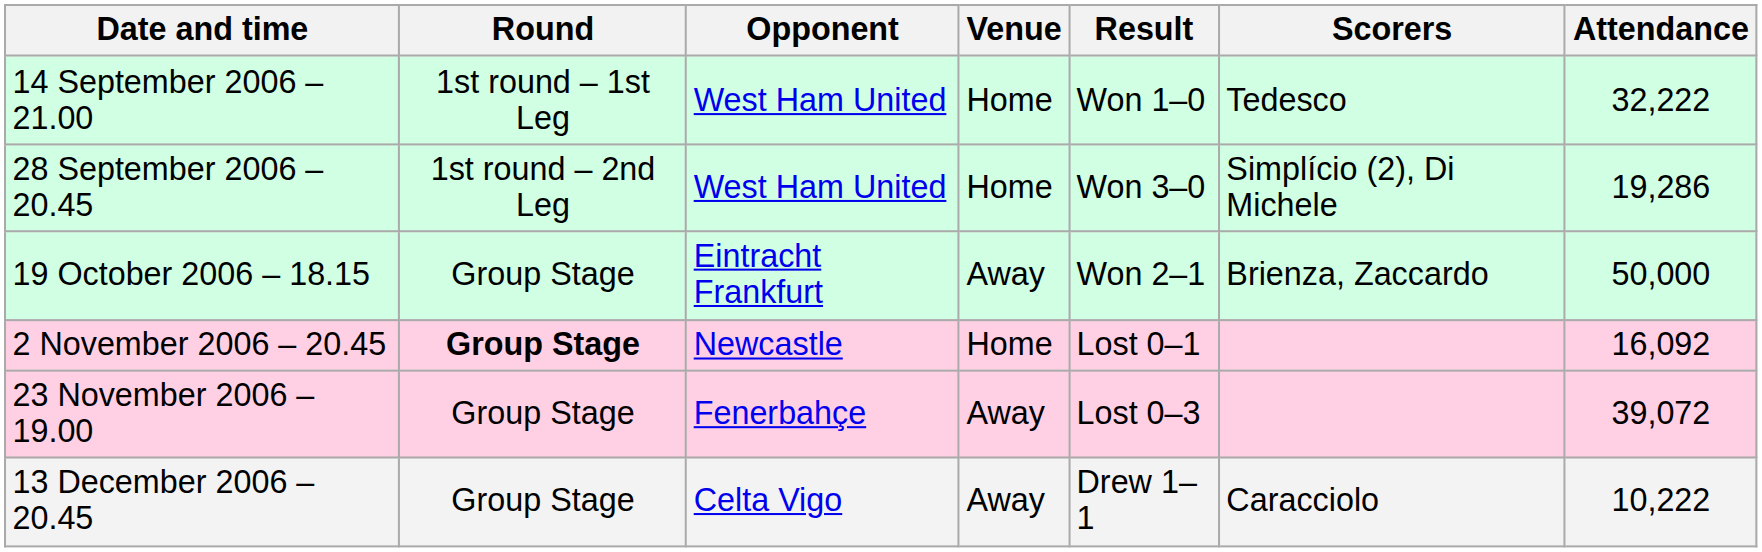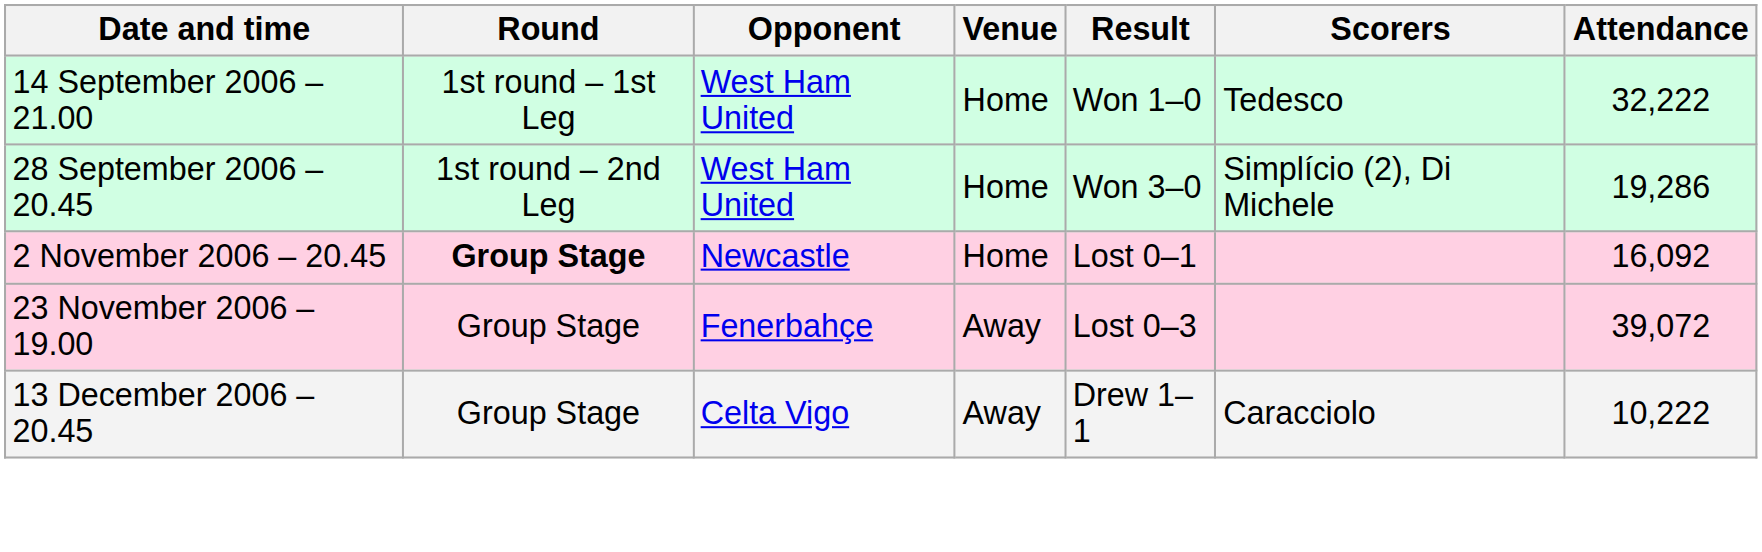 <table class="wikitable">
 <tr>
 <th>Date and time</th>
 <th>Round</th>
 <th>Opponent</th>
 <th>Venue</th>
 <th>Result</th>
 <th>Scorers</th>
 <th>Attendance</th>
 </tr>
 <tr style="background-color: #d0ffe3;">
 <td>14 September 2006 – 21.00</td>
 <td align="center">1st round – 1st Leg</td>
 <td> <a href='#'>West Ham United</a></td>
 <td>Home</td>
 <td>Won 1–0</td>
 <td>Tedesco</td>
 <td align="center">32,222</td>
 </tr>
 <tr style="background-color: #d0ffe3;">
 <td>28 September 2006 – 20.45</td>
 <td align="center">1st round – 2nd Leg</td>
 <td> <a href='#'>West Ham United</a></td>
 <td>Home</td>
 <td>Won 3–0</td>
 <td>Simplício (2), Di Michele</td>
 <td align="center">19,286</td>
-</tr>
-<tr style="background-color: #d0ffe3;">
-<td>19 October 2006 – 18.15</td>
-<td align="center">Group Stage</td>
-<td> <a href='#'>Eintracht Frankfurt</a></td>
-<td>Away</td>
-<td>Won 2–1</td>
-<td>Brienza, Zaccardo</td>
-<td align="center">50,000</td>
 </tr>
 <tr style="background-color: #ffd0e3;">
 <td>2 November 2006 – 20.45</td>
 <td align="center"><strong>Group Stage</strong></td>
 <td> <a href='#'>Newcastle</a></td>
 <td>Home</td>
 <td>Lost 0–1</td>
 <td></td>
 <td align="center">16,092</td>
 </tr>
 <tr style="background-color: #ffd0e3;">
 <td>23 November 2006 – 19.00</td>
 <td align="center">Group Stage</td>
 <td> <a href='#'>Fenerbahçe</a></td>
 <td>Away</td>
 <td>Lost 0–3</td>
 <td></td>
 <td align="center">39,072</td>
 </tr>
 <tr style="background-color: #f3f3f3;">
 <td>13 December 2006 – 20.45</td>
 <td align="center">Group Stage</td>
 <td> <a href='#'>Celta Vigo</a></td>
 <td>Away</td>
 <td>Drew 1–1</td>
 <td>Caracciolo</td>
 <td align="center">10,222</td>
 </tr>
 </table>
